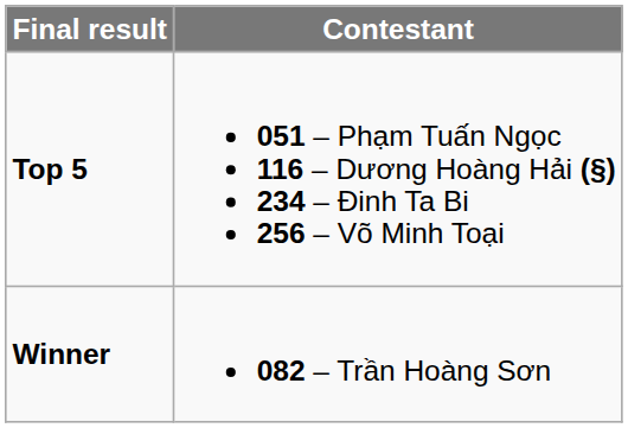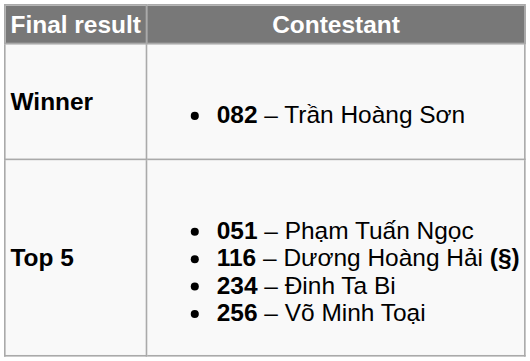 <table class="wikitable sortable" style="font-size: 95%;">
 <tr>
 <th style="background-color:#787878;color:#FFFFFF;">Final result</th>
 <th style="background-color:#787878;color:#FFFFFF;">Contestant</th>
 </tr>
 <tr>
+<td><strong>Winner</strong></td>
+<td><br><ul><li><strong>082</strong> – Trần Hoàng Sơn</li></ul></td>
+</tr>
+<tr>
 <td><strong>Top 5</strong></td>
 <td><br><ul><li><strong>051</strong> – Phạm Tuấn Ngọc</li><li><strong>116</strong> – Dương Hoàng Hải <strong>(§)</strong></li><li><strong>234</strong> – Đinh Ta Bi</li><li><strong>256</strong> – Võ Minh Toại</li></ul></td>
 </tr>
-<tr>
-<td><strong>Winner</strong></td>
-<td><br><ul><li><strong>082</strong> – Trần Hoàng Sơn</li></ul></td>
-</tr>
 </table>
